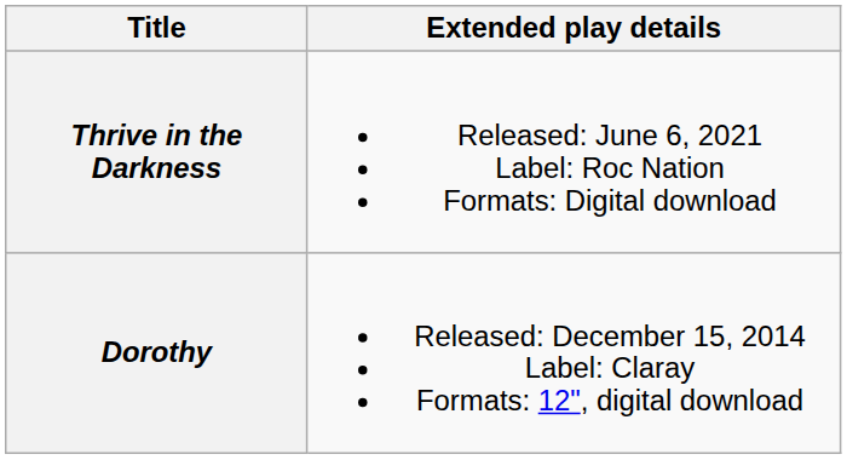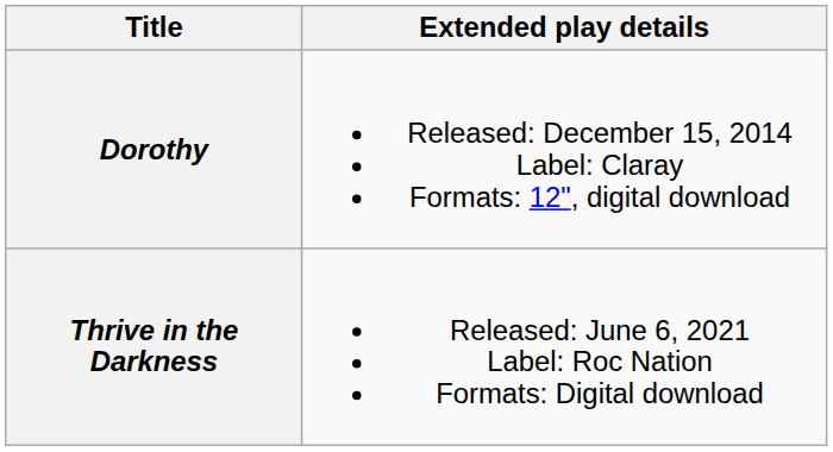 <table class="wikitable plainrowheaders" style="text-align:center">
 <tr>
 <th scope="col" style="width:10em;">Title</th>
 <th scope="col" style="width:18em;">Extended play details</th>
 </tr>
 <tr>
+<th scope="row"><em>Dorothy</em></th>
+<td><br><ul><li>Released: December 15, 2014</li><li>Label: Claray</li><li>Formats: <a href='#'>12"</a>, digital download</li></ul></td>
+</tr>
+<tr>
 <th scope="row"><em>Thrive in the Darkness</em></th>
 <td><br><ul><li>Released: June 6, 2021</li><li>Label: Roc Nation</li><li>Formats: Digital download</li></ul></td>
 </tr>
-<tr>
-<th scope="row"><em>Dorothy</em></th>
-<td><br><ul><li>Released: December 15, 2014</li><li>Label: Claray</li><li>Formats: <a href='#'>12"</a>, digital download</li></ul></td>
-</tr>
 </table>
